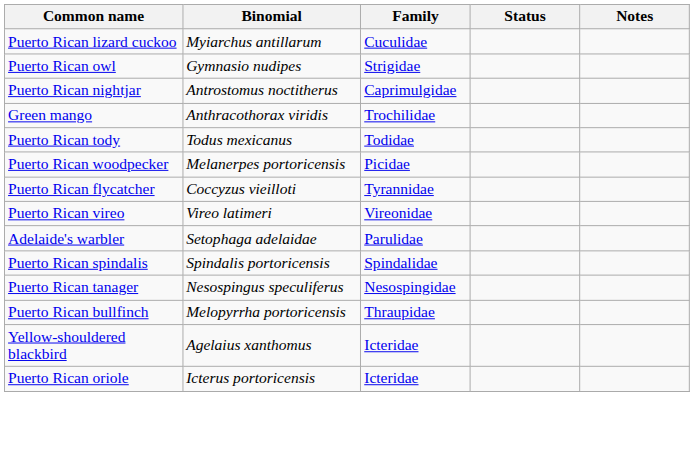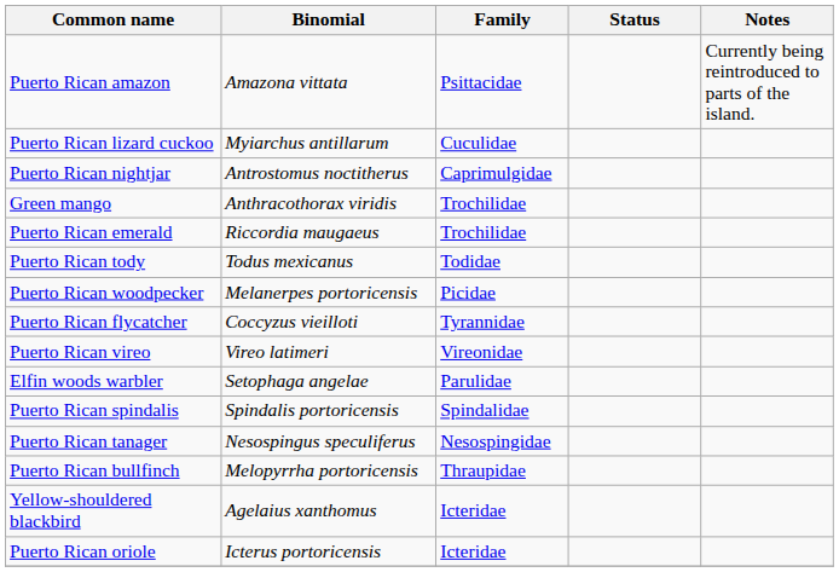 <table width=80% class="wikitable">
 <tr>
 <th width=26%>Common name</th>
 <th width=26%>Binomial</th>
 <th width=16%>Family</th>
 <th width=16%>Status</th>
 <th width=16%>Notes</th>
 </tr>
 <tr>
+<td><a href='#'>Puerto Rican amazon</a></td>
+<td><em>Amazona vittata</em></td>
+<td><a href='#'>Psittacidae</a></td>
+<td></td>
+<td>Currently being reintroduced to parts of the island.</td>
+</tr>
+<tr>
 <td><a href='#'>Puerto Rican lizard cuckoo</a></td>
 <td><em>Myiarchus antillarum</em></td>
 <td><a href='#'>Cuculidae</a></td>
-<td></td>
-<td></td>
-</tr>
-<tr>
-<td><a href='#'>Puerto Rican owl</a></td>
-<td><em>Gymnasio nudipes</em></td>
-<td><a href='#'>Strigidae</a></td>
 <td></td>
 <td></td>
 </tr>
 <tr>
 <td><a href='#'>Puerto Rican nightjar</a></td>
 <td><em>Antrostomus noctitherus</em></td>
 <td><a href='#'>Caprimulgidae</a></td>
 <td></td>
 <td></td>
 </tr>
 <tr>
 <td><a href='#'>Green mango</a></td>
 <td><em>Anthracothorax viridis</em></td>
+<td><a href='#'>Trochilidae</a></td>
+<td></td>
+<td></td>
+</tr>
+<tr>
+<td><a href='#'>Puerto Rican emerald</a></td>
+<td><em>Riccordia maugaeus</em></td>
 <td><a href='#'>Trochilidae</a></td>
 <td></td>
 <td></td>
 </tr>
 <tr>
 <td><a href='#'>Puerto Rican tody</a></td>
 <td><em>Todus mexicanus</em></td>
 <td><a href='#'>Todidae</a></td>
 <td></td>
 <td></td>
 </tr>
 <tr>
 <td><a href='#'>Puerto Rican woodpecker</a></td>
 <td><em>Melanerpes portoricensis</em></td>
 <td><a href='#'>Picidae</a></td>
 <td></td>
 <td></td>
 </tr>
 <tr>
 <td><a href='#'>Puerto Rican flycatcher</a></td>
 <td><em>Coccyzus vieilloti</em></td>
 <td><a href='#'>Tyrannidae</a></td>
 <td></td>
 <td></td>
 </tr>
 <tr>
 <td><a href='#'>Puerto Rican vireo</a></td>
 <td><em>Vireo latimeri</em></td>
 <td><a href='#'>Vireonidae</a></td>
 <td></td>
 <td></td>
 </tr>
 <tr>
-<td><a href='#'>Adelaide's warbler</a></td>
-<td><em>Setophaga adelaidae</em></td>
+<td><a href='#'>Elfin woods warbler</a></td>
+<td><em>Setophaga angelae</em></td>
 <td><a href='#'>Parulidae</a></td>
 <td></td>
 <td></td>
 </tr>
 <tr>
 <td><a href='#'>Puerto Rican spindalis</a></td>
 <td><em>Spindalis portoricensis</em></td>
 <td><a href='#'>Spindalidae</a></td>
 <td></td>
 <td></td>
 </tr>
 <tr>
 <td><a href='#'>Puerto Rican tanager</a></td>
 <td><em>Nesospingus speculiferus</em></td>
 <td><a href='#'>Nesospingidae</a></td>
 <td></td>
 <td></td>
 </tr>
 <tr>
 <td><a href='#'>Puerto Rican bullfinch</a></td>
 <td><em>Melopyrrha portoricensis</em></td>
 <td><a href='#'>Thraupidae</a></td>
 <td></td>
 <td></td>
 </tr>
 <tr>
 <td><a href='#'>Yellow-shouldered blackbird</a></td>
 <td><em>Agelaius xanthomus</em></td>
 <td><a href='#'>Icteridae</a></td>
 <td></td>
 <td></td>
 </tr>
 <tr>
 <td><a href='#'>Puerto Rican oriole</a></td>
 <td><em>Icterus portoricensis</em></td>
 <td><a href='#'>Icteridae</a></td>
 <td></td>
 <td></td>
 </tr>
 <tr>
 </tr>
 </table>
